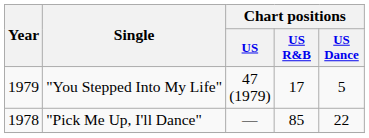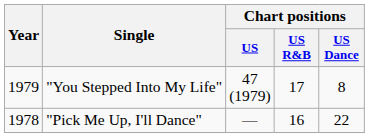 <table class="wikitable" style="text-align:center;">
 <tr>
 <th rowspan="2">Year</th>
 <th rowspan="2">Single</th>
 <th colspan="3">Chart positions</th>
 </tr>
 <tr style="font-size:smaller;">
 <th width="40"><a href='#'>US</a></th>
 <th width="40"><a href='#'>US<br>R&B</a></th>
 <th width="40"><a href='#'>US<br>Dance</a></th>
 </tr>
 <tr>
 <td>1979</td>
 <td align="left">"You Stepped Into My Life"</td>
 <td>47  (1979)</td>
 <td>17</td>
-<td>5</td>
+<td>8</td>
 </tr>
 <tr>
 <td>1978</td>
 <td align="left">"Pick Me Up, I'll Dance"</td>
 <td>—</td>
-<td>85</td>
+<td>16</td>
 <td>22</td>
 </tr>
 <tr>
 </tr>
 </table>
